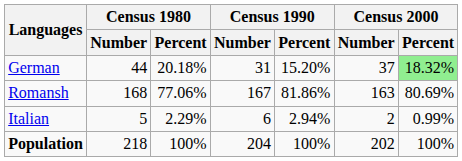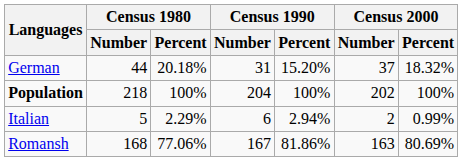 <table class="wikitable">
 <tr ---->
 <th rowspan="2">Languages</th>
 <th colspan="2">Census 1980</th>
 <th colspan="2">Census 1990</th>
 <th colspan="2">Census 2000</th>
 </tr>
 <tr ---->
 <th>Number</th>
 <th>Percent</th>
 <th>Number</th>
 <th>Percent</th>
 <th>Number</th>
 <th>Percent</th>
 </tr>
 <tr ---->
 <td><a href='#'>German</a></td>
 <td align=right>44</td>
 <td align=right>20.18%</td>
 <td align=right>31</td>
 <td align=right>15.20%</td>
 <td align=right>37</td>
-<td align=right style="background: lightgreen;">18.32%</td>
+<td align=right>18.32%</td>
 </tr>
 <tr ---->
-<td><a href='#'>Romansh</a></td>
-<td align=right>168</td>
-<td align=right>77.06%</td>
-<td align=right>167</td>
-<td align=right>81.86%</td>
-<td align=right>163</td>
-<td align=right>80.69%</td>
+<td><strong>Population</strong></td>
+<td align=right>218</td>
+<td align=right>100%</td>
+<td align=right>204</td>
+<td align=right>100%</td>
+<td align=right>202</td>
+<td align=right>100%</td>
 </tr>
 <tr ---->
 <td><a href='#'>Italian</a></td>
 <td align=right>5</td>
 <td align=right>2.29%</td>
 <td align=right>6</td>
 <td align=right>2.94%</td>
 <td align=right>2</td>
 <td align=right>0.99%</td>
 </tr>
 <tr ---->
-<td><strong>Population</strong></td>
-<td align=right>218</td>
-<td align=right>100%</td>
-<td align=right>204</td>
-<td align=right>100%</td>
-<td align=right>202</td>
-<td align=right>100%</td>
+<td><a href='#'>Romansh</a></td>
+<td align=right>168</td>
+<td align=right>77.06%</td>
+<td align=right>167</td>
+<td align=right>81.86%</td>
+<td align=right>163</td>
+<td align=right>80.69%</td>
 </tr>
 </table>
